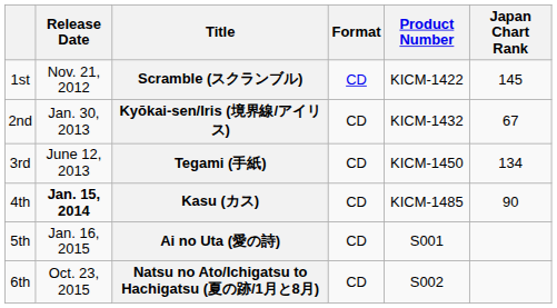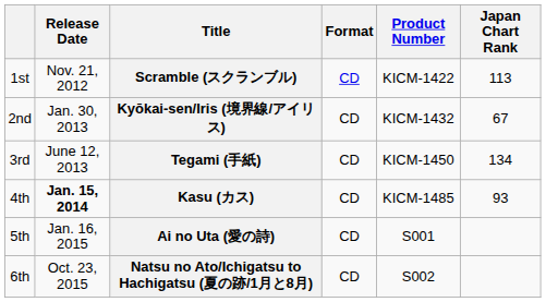 <table class="wikitable" style="text-align:center">
 <tr>
 <th></th>
 <th>Release Date</th>
 <th>Title</th>
 <th>Format</th>
 <th><a href='#'>Product Number</a></th>
 <th>Japan Chart Rank</th>
 </tr>
 <tr>
 <td>1st</td>
 <td>Nov. 21, 2012</td>
 <th>Scramble (スクランブル)</th>
 <td><a href='#'>CD</a></td>
 <td>KICM-1422</td>
-<td>145</td>
+<td>113</td>
 </tr>
 <tr>
 <td>2nd</td>
 <td>Jan. 30, 2013</td>
 <th>Kyōkai-sen/Iris (境界線/アイリス)</th>
 <td>CD</td>
 <td>KICM-1432</td>
 <td>67</td>
 </tr>
 <tr>
 <td>3rd</td>
 <td>June 12, 2013</td>
 <th>Tegami (手紙)</th>
 <td>CD</td>
 <td>KICM-1450</td>
 <td>134</td>
 </tr>
 <tr>
 <td>4th</td>
 <td><strong>Jan. 15, 2014</strong></td>
 <th>Kasu (カス)</th>
 <td>CD</td>
 <td>KICM-1485</td>
-<td>90</td>
+<td>93</td>
 </tr>
 <tr>
 <td>5th</td>
 <td>Jan. 16, 2015</td>
 <th>Ai no Uta (愛の詩)</th>
 <td>CD</td>
 <td>S001</td>
 <td></td>
 </tr>
 <tr>
 <td>6th</td>
 <td>Oct. 23, 2015</td>
 <th>Natsu no Ato/Ichigatsu to Hachigatsu (夏の跡/1月と8月)</th>
 <td>CD</td>
 <td>S002</td>
 <td></td>
 </tr>
 </table>
